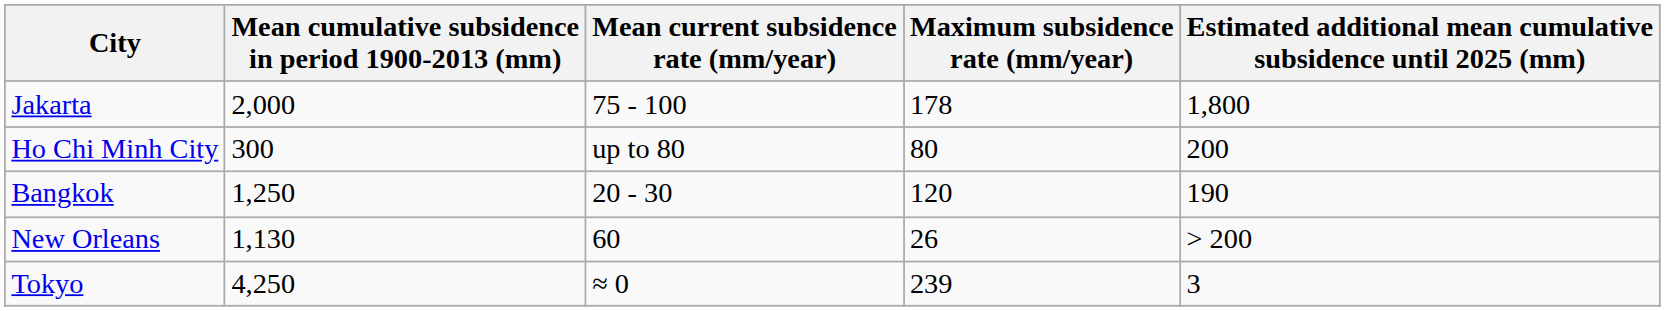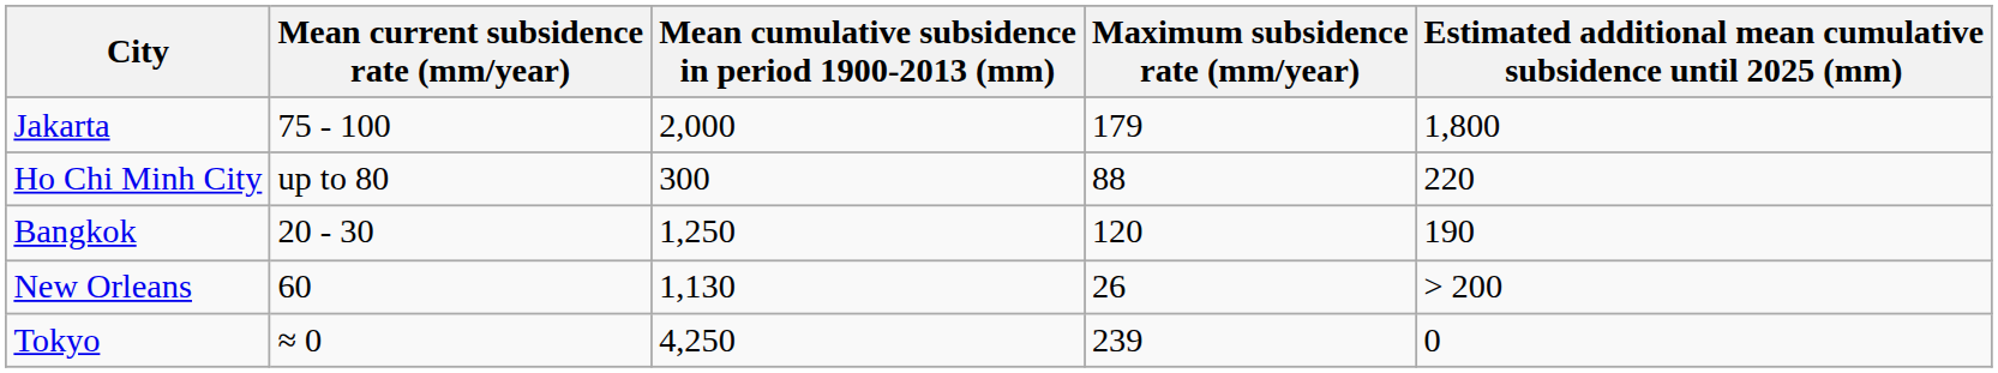 <table class="wikitable">
 <tr>
 <th>City</th>
+<th>Mean current subsidence<br>rate (mm/year)</th>
 <th>Mean cumulative subsidence<br>in period 1900-2013 (mm)</th>
-<th>Mean current subsidence<br>rate (mm/year)</th>
 <th>Maximum subsidence<br>rate (mm/year)</th>
 <th>Estimated additional mean cumulative<br>subsidence until 2025 (mm)</th>
 </tr>
 <tr>
 <td><a href='#'>Jakarta</a> </td>
+<td>75 - 100</td>
 <td>2,000</td>
-<td>75 - 100</td>
-<td>178</td>
+<td>179</td>
 <td>1,800</td>
 </tr>
 <tr>
 <td><a href='#'>Ho Chi Minh City</a> </td>
+<td>up to 80</td>
 <td>300</td>
-<td>up to 80</td>
-<td>80</td>
-<td>200</td>
+<td>88</td>
+<td>220</td>
 </tr>
 <tr>
 <td><a href='#'>Bangkok</a> </td>
+<td>20 - 30</td>
 <td>1,250</td>
-<td>20 - 30</td>
 <td>120</td>
 <td>190</td>
 </tr>
 <tr>
 <td><a href='#'>New Orleans</a> </td>
+<td>60</td>
 <td>1,130</td>
-<td>60</td>
 <td>26</td>
 <td>> 200</td>
 </tr>
 <tr>
 <td><a href='#'>Tokyo</a> </td>
+<td>≈ 0</td>
 <td>4,250</td>
-<td>≈ 0</td>
 <td>239</td>
-<td>3</td>
+<td>0</td>
 </tr>
 </table>
